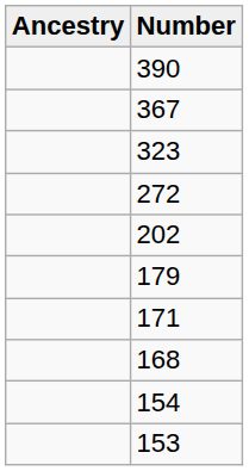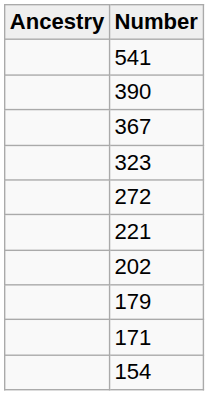 <table style="float: center;" class="wikitable">
 <tr>
 <th style="background:#efefef;">Ancestry</th>
 <th style="background:#efefef;">Number</th>
+</tr>
+<tr>
+<td></td>
+<td>541</td>
 </tr>
 <tr>
 <td></td>
 <td>390</td>
 </tr>
 <tr>
 <td></td>
 <td>367</td>
 </tr>
 <tr>
 <td></td>
 <td>323</td>
 </tr>
 <tr>
 <td></td>
 <td>272</td>
 </tr>
 <tr>
 <td></td>
+<td>221</td>
+</tr>
+<tr>
+<td></td>
 <td>202</td>
 </tr>
 <tr>
 <td></td>
 <td>179</td>
 </tr>
 <tr>
 <td></td>
 <td>171</td>
 </tr>
 <tr>
 <td></td>
-<td>168</td>
-</tr>
-<tr>
-<td></td>
 <td>154</td>
 </tr>
-<tr>
-<td></td>
-<td>153</td>
-</tr>
 </table>
